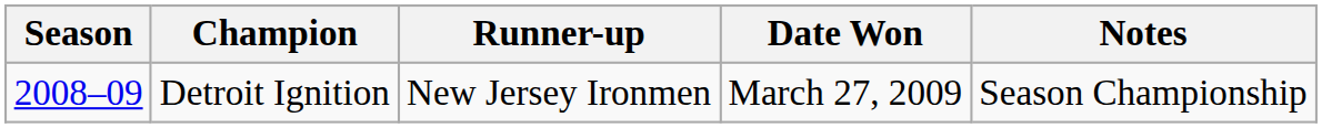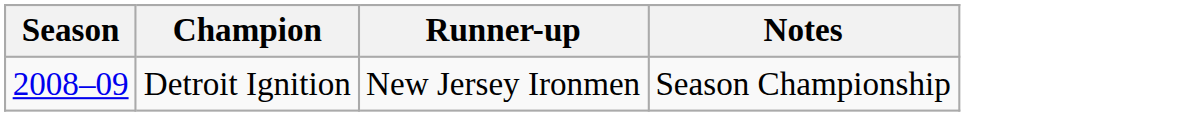 <table class="wikitable">
 <tr>
 <th>Season</th>
 <th>Champion</th>
 <th>Runner-up</th>
-<th>Date Won</th>
 <th>Notes</th>
 </tr>
 <tr>
 <td><a href='#'>2008–09</a></td>
 <td>Detroit Ignition</td>
 <td>New Jersey Ironmen</td>
-<td>March 27, 2009</td>
 <td>Season Championship</td>
 </tr>
 </table>
